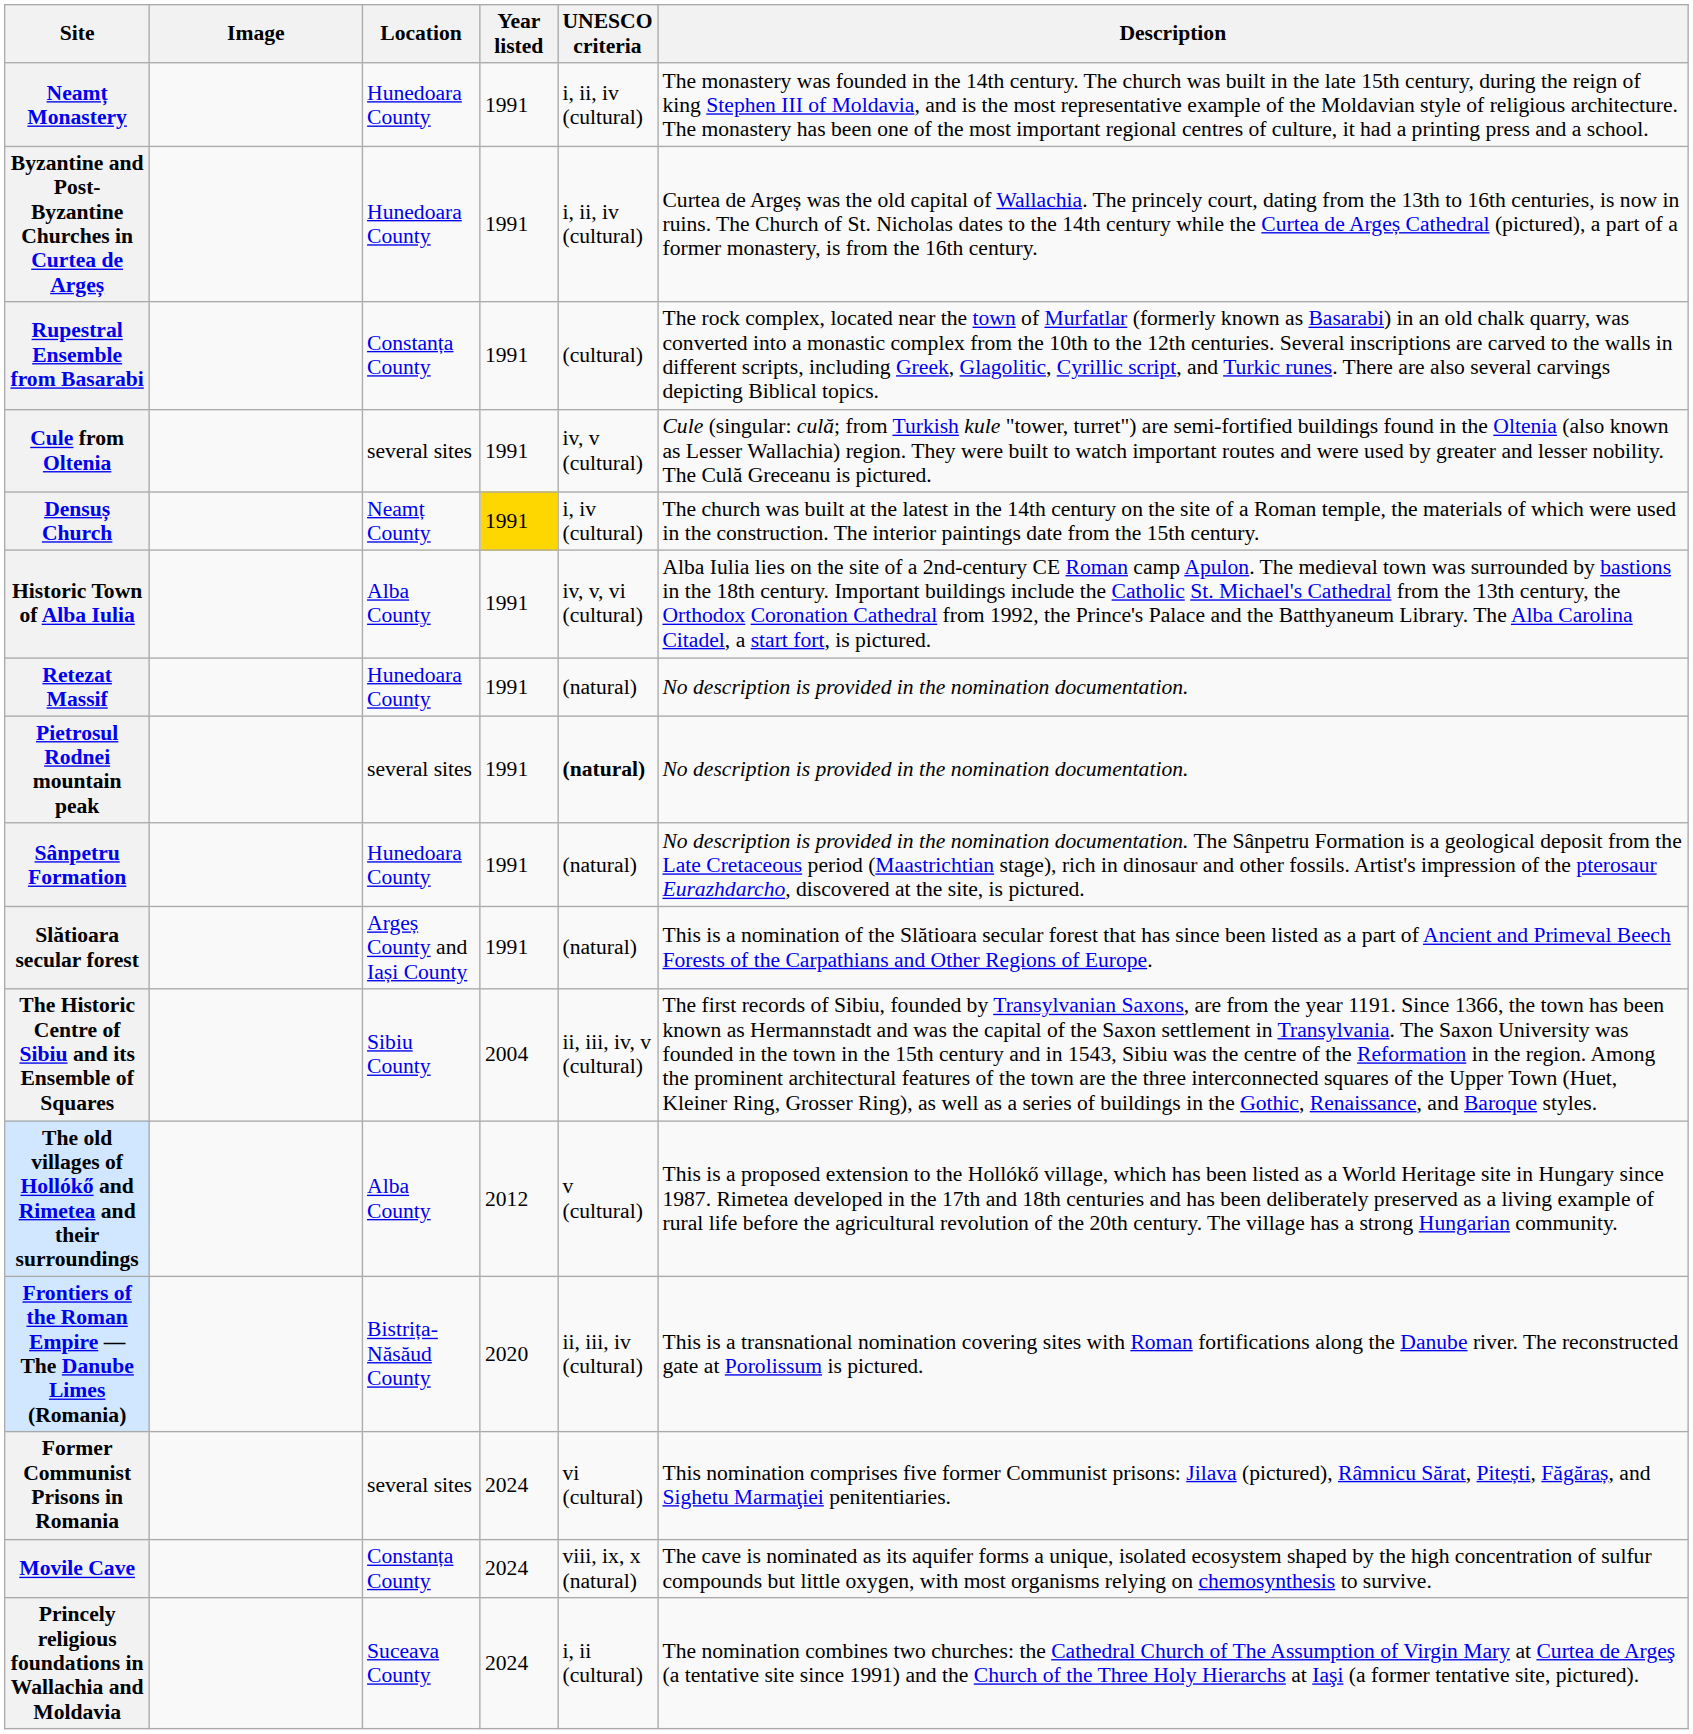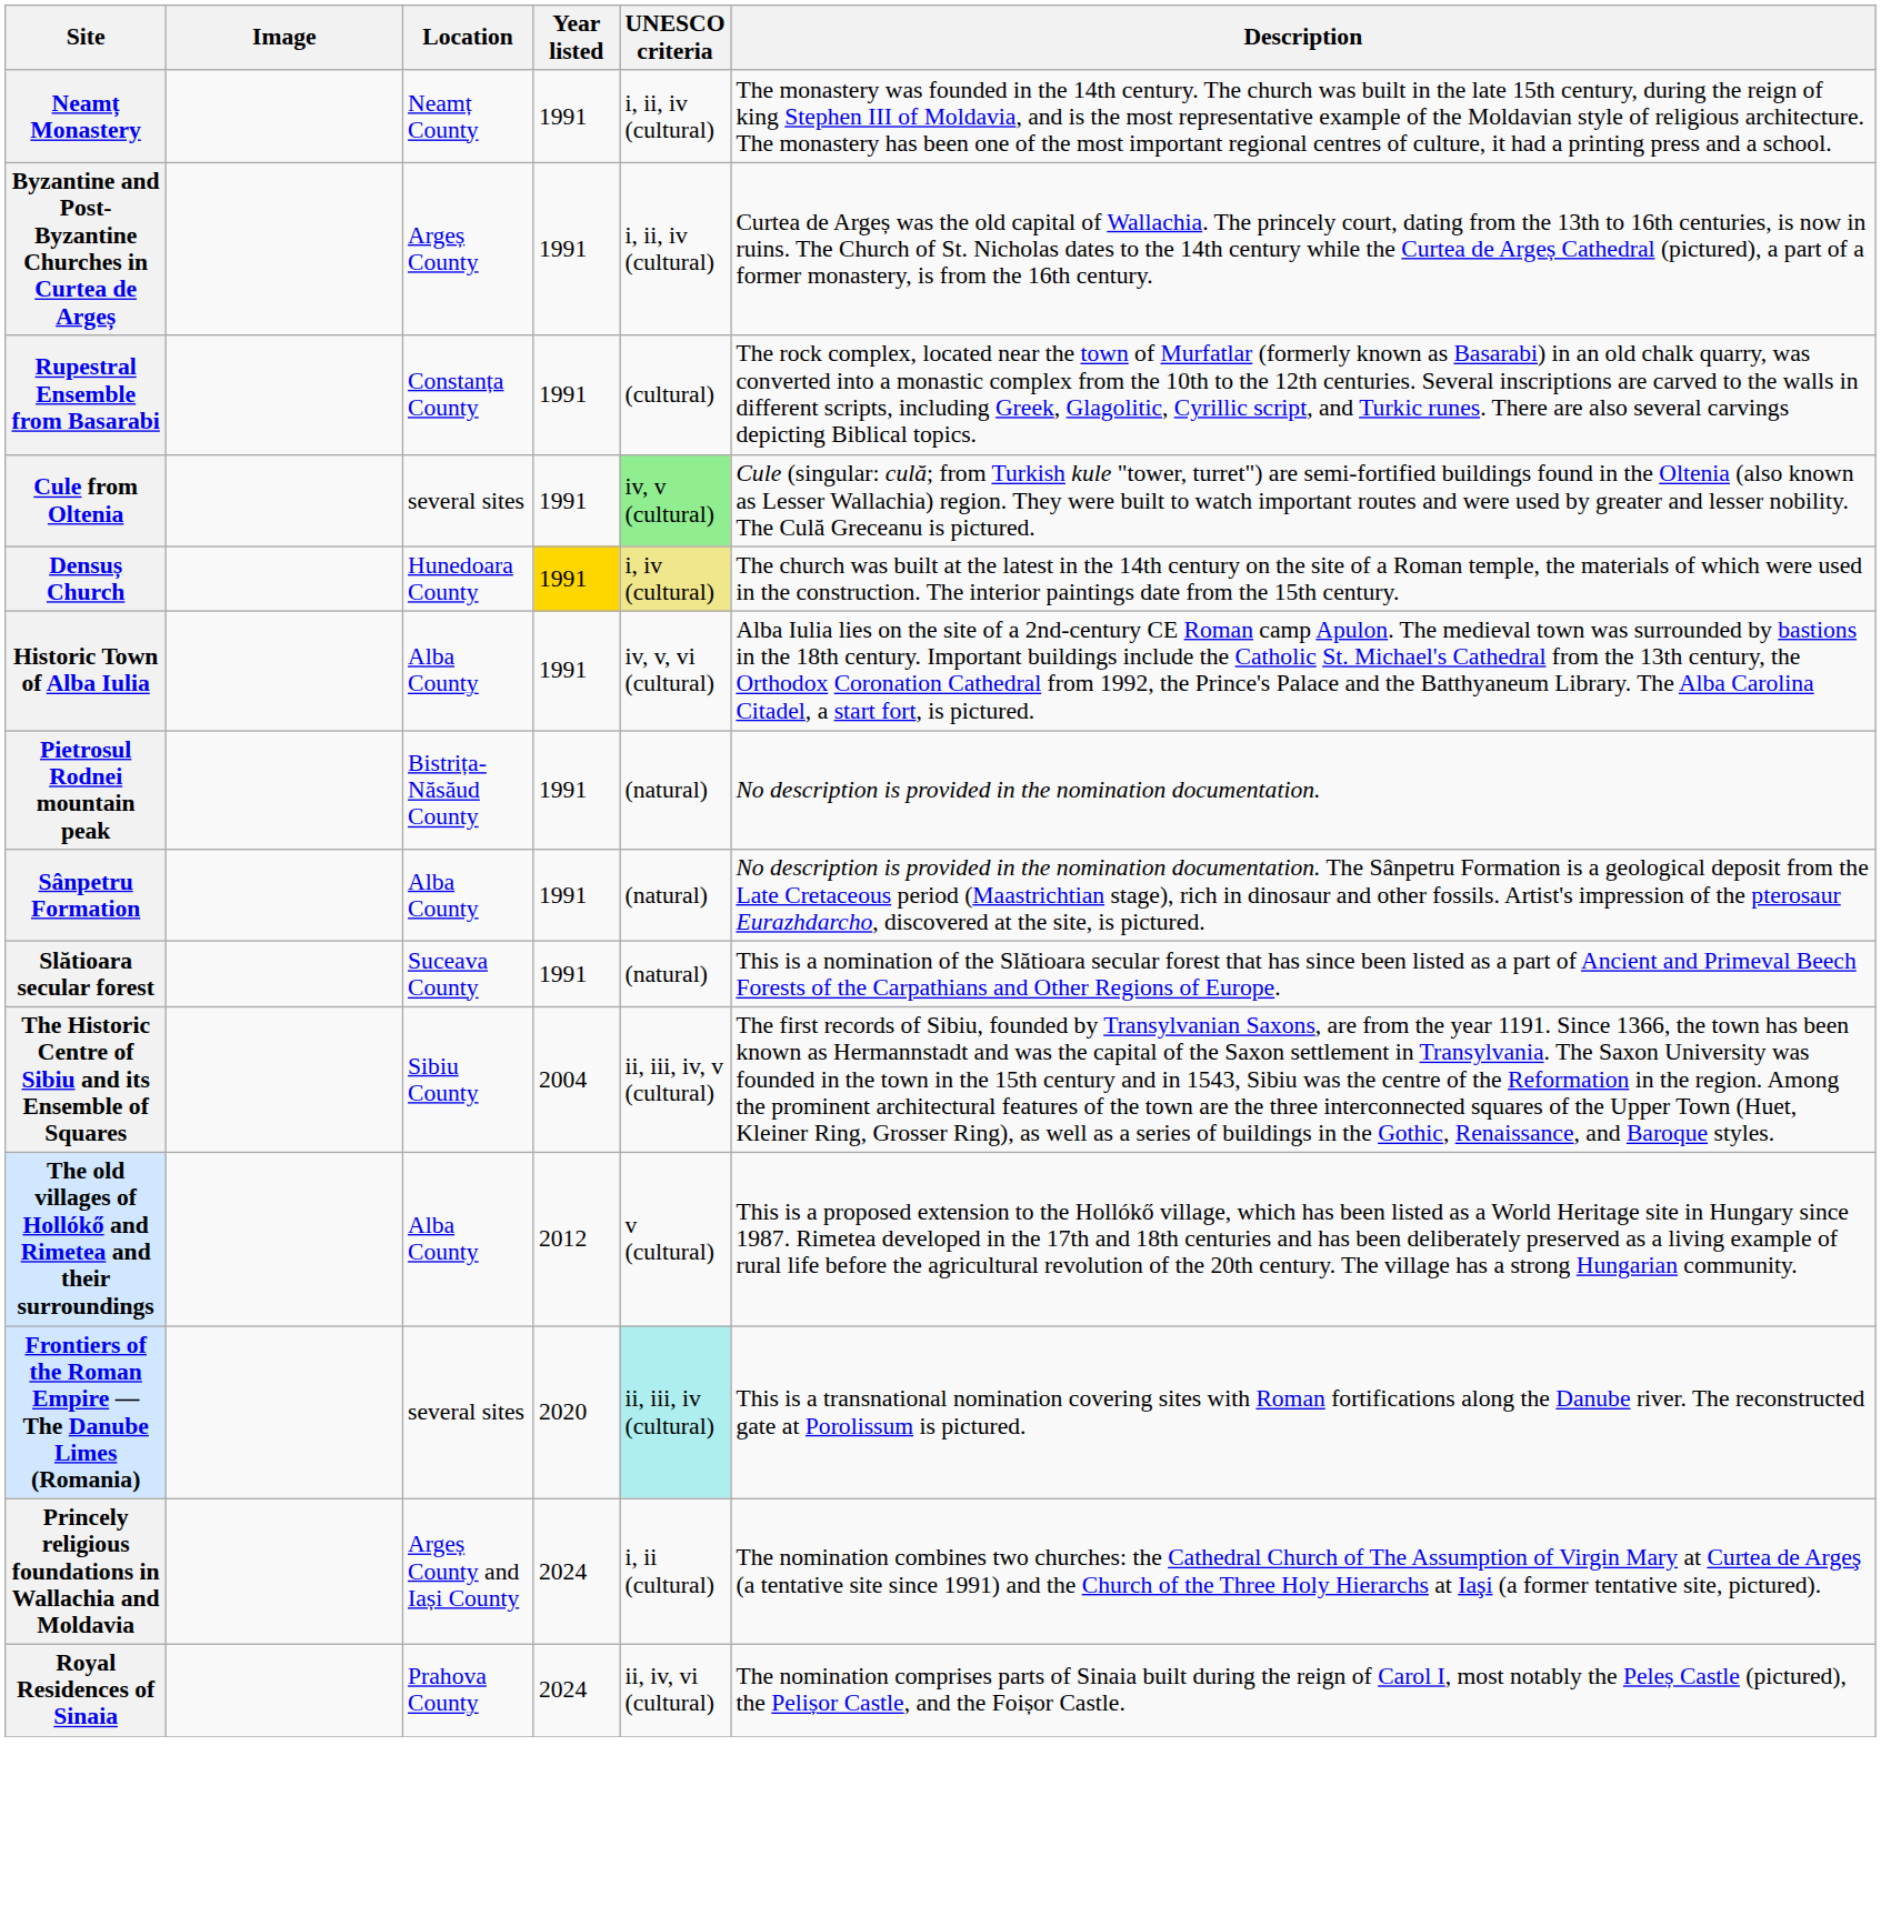 <table class="wikitable sortable plainrowheaders">
 <tr>
 <th style="width:100px;" scope="col">Site</th>
 <th class="unsortable"  style="width:150px;" scope="col">Image</th>
 <th style="width:80px;" scope="col">Location</th>
 <th style="width:50px;" scope="col">Year listed</th>
 <th style="width:60px;" scope="col">UNESCO criteria</th>
 <th scope="col" class="unsortable">Description</th>
 </tr>
 <tr>
 <th scope="row"><a href='#'>Neamț Monastery</a></th>
 <td></td>
-<td><a href='#'>Hunedoara County</a></td>
+<td><a href='#'>Neamț County</a></td>
 <td>1991</td>
 <td>i, ii, iv (cultural)</td>
 <td>The monastery was founded in the 14th century. The church was built in the late 15th century, during the reign of king <a href='#'>Stephen III of Moldavia</a>, and is the most representative example of the Moldavian style of religious architecture. The monastery has been one of the most important regional centres of culture, it had a printing press and a school.</td>
 </tr>
 <tr>
 <th scope="row">Byzantine and Post-Byzantine Churches in <a href='#'>Curtea de Argeș</a></th>
 <td></td>
-<td><a href='#'>Hunedoara County</a></td>
+<td><a href='#'>Argeș County</a></td>
 <td>1991</td>
 <td>i, ii, iv (cultural)</td>
 <td>Curtea de Argeș was the old capital of <a href='#'>Wallachia</a>. The princely court, dating from the 13th to 16th centuries, is now in ruins. The Church of St. Nicholas dates to the 14th century while the <a href='#'>Curtea de Argeș Cathedral</a> (pictured), a part of a former monastery, is from the 16th century.</td>
 </tr>
 <tr>
 <th scope="row"><a href='#'>Rupestral Ensemble from Basarabi</a></th>
 <td></td>
 <td><a href='#'>Constanța County</a></td>
 <td>1991</td>
 <td>(cultural)</td>
 <td>The rock complex, located near the <a href='#'>town</a> of <a href='#'>Murfatlar</a> (formerly known as <a href='#'>Basarabi</a>) in an old chalk quarry, was converted into a monastic complex from the 10th to the 12th centuries. Several inscriptions are carved to the walls in different scripts, including <a href='#'>Greek</a>, <a href='#'>Glagolitic</a>, <a href='#'>Cyrillic script</a>, and <a href='#'>Turkic runes</a>. There are also several carvings depicting Biblical topics.</td>
 </tr>
 <tr>
 <th scope="row"><a href='#'>Cule</a> from <a href='#'>Oltenia</a></th>
 <td></td>
 <td>several sites</td>
 <td>1991</td>
-<td>iv, v (cultural)</td>
+<td style="background: lightgreen;">iv, v (cultural)</td>
 <td><em>Cule</em> (singular: <em>culă</em>; from <a href='#'>Turkish</a> <em>kule</em> "tower, turret") are semi-fortified buildings found in the <a href='#'>Oltenia</a> (also known as Lesser Wallachia) region. They were built to watch important routes and were used by greater and lesser nobility. The Culă Greceanu is pictured.</td>
 </tr>
 <tr>
 <th scope="row"><a href='#'>Densuș Church</a></th>
 <td></td>
-<td><a href='#'>Neamț County</a></td>
+<td><a href='#'>Hunedoara County</a></td>
 <td style="background: gold;">1991</td>
-<td>i, iv (cultural)</td>
+<td style="background: khaki;">i, iv (cultural)</td>
 <td>The church was built at the latest in the 14th century on the site of a Roman temple, the materials of which were used in the construction. The interior paintings date from the 15th century.</td>
 </tr>
 <tr>
 <th scope="row">Historic Town of <a href='#'>Alba Iulia</a></th>
 <td></td>
 <td><a href='#'>Alba County</a></td>
 <td>1991</td>
 <td>iv, v, vi (cultural)</td>
 <td>Alba Iulia lies on the site of a 2nd-century CE <a href='#'>Roman</a> camp <a href='#'>Apulon</a>. The medieval town was surrounded by <a href='#'>bastions</a> in the 18th century. Important buildings include the <a href='#'>Catholic</a> <a href='#'>St. Michael's Cathedral</a> from the 13th century, the <a href='#'>Orthodox</a> <a href='#'>Coronation Cathedral</a> from 1992, the Prince's Palace and the Batthyaneum Library. The <a href='#'>Alba Carolina Citadel</a>, a <a href='#'>start fort</a>, is pictured.</td>
 </tr>
 <tr>
-<th scope="row"><a href='#'>Retezat Massif</a></th>
+<th scope="row"><a href='#'>Pietrosul Rodnei</a> mountain peak</th>
 <td></td>
-<td><a href='#'>Hunedoara County</a></td>
+<td><a href='#'>Bistrița-Năsăud County</a></td>
 <td>1991</td>
 <td>(natural)</td>
 <td><em>No description is provided in the nomination documentation.</em></td>
 </tr>
 <tr>
-<th scope="row"><a href='#'>Pietrosul Rodnei</a> mountain peak</th>
-<td></td>
-<td>several sites</td>
-<td>1991</td>
-<td><strong>(natural)</strong></td>
-<td><em>No description is provided in the nomination documentation.</em></td>
-</tr>
-<tr>
 <th scope="row"><a href='#'>Sânpetru Formation</a></th>
 <td></td>
-<td><a href='#'>Hunedoara County</a></td>
+<td><a href='#'>Alba County</a></td>
 <td>1991</td>
 <td>(natural)</td>
 <td><em>No description is provided in the nomination documentation.</em> The Sânpetru Formation is a geological deposit from the <a href='#'>Late Cretaceous</a> period (<a href='#'>Maastrichtian</a> stage), rich in dinosaur and other fossils. Artist's impression of the <a href='#'>pterosaur</a> <em><a href='#'>Eurazhdarcho</a></em>, discovered at the site, is pictured.</td>
 </tr>
 <tr>
 <th scope="row">Slătioara secular forest</th>
 <td></td>
-<td><a href='#'>Argeș County</a> and <a href='#'>Iași County</a></td>
+<td><a href='#'>Suceava County</a></td>
 <td>1991</td>
 <td>(natural)</td>
 <td>This is a nomination of the Slătioara secular forest that has since been listed as a part of <a href='#'>Ancient and Primeval Beech Forests of the Carpathians and Other Regions of Europe</a>.</td>
 </tr>
 <tr>
 <th scope="row">The Historic Centre of <a href='#'>Sibiu</a> and its Ensemble of Squares</th>
 <td></td>
 <td><a href='#'>Sibiu County</a></td>
 <td>2004</td>
 <td>ii, iii, iv, v (cultural)</td>
 <td>The first records of Sibiu, founded by <a href='#'>Transylvanian Saxons</a>, are from the year 1191. Since 1366, the town has been known as Hermannstadt and was the capital of the Saxon settlement in <a href='#'>Transylvania</a>. The Saxon University was founded in the town in the 15th century and in 1543, Sibiu was the centre of the <a href='#'>Reformation</a> in the region. Among the prominent architectural features of the town are the three interconnected squares of the Upper Town (Huet, Kleiner Ring, Grosser Ring), as well as a series of buildings in the <a href='#'>Gothic</a>, <a href='#'>Renaissance</a>, and <a href='#'>Baroque</a> styles.</td>
 </tr>
 <tr>
 <th scope="row" style="background:#D0E7FF;">The old villages of <a href='#'>Hollókő</a> and <a href='#'>Rimetea</a> and their surroundings</th>
 <td></td>
 <td><a href='#'>Alba County</a></td>
 <td>2012</td>
 <td>v (cultural)</td>
 <td>This is a proposed extension to the Hollókő village, which has been listed as a World Heritage site in Hungary since 1987. Rimetea developed in the 17th and 18th centuries and has been deliberately preserved as a living example of rural life before the agricultural revolution of the 20th century. The village has a strong <a href='#'>Hungarian</a> community.</td>
 </tr>
 <tr>
 <th scope="row" style="background:#D0E7FF;"><a href='#'>Frontiers of the Roman Empire</a> — The <a href='#'>Danube Limes</a> (Romania)</th>
 <td></td>
-<td><a href='#'>Bistrița-Năsăud County</a></td>
+<td>several sites</td>
 <td>2020</td>
-<td>ii, iii, iv (cultural)</td>
+<td style="background: paleturquoise;">ii, iii, iv (cultural)</td>
 <td>This is a transnational nomination covering sites with <a href='#'>Roman</a> fortifications along the <a href='#'>Danube</a> river. The reconstructed gate at <a href='#'>Porolissum</a> is pictured.</td>
-</tr>
-<tr>
-<th scope="row">Former Communist Prisons in Romania</th>
-<td></td>
-<td>several sites</td>
-<td>2024</td>
-<td>vi (cultural)</td>
-<td>This nomination comprises five former Communist prisons: <a href='#'>Jilava</a> (pictured), <a href='#'>Râmnicu Sărat</a>, <a href='#'>Pitești</a>, <a href='#'>Făgăraș</a>, and <a href='#'>Sighetu Marmaţiei</a> penitentiaries.</td>
-</tr>
-<tr>
-<th scope="row"><a href='#'>Movile Cave</a></th>
-<td></td>
-<td><a href='#'>Constanța County</a></td>
-<td>2024</td>
-<td>viii, ix, x<br>(natural)</td>
-<td>The cave is nominated as its aquifer forms a unique, isolated ecosystem shaped by the high concentration of sulfur compounds but little oxygen, with most organisms relying on <a href='#'>chemosynthesis</a> to survive.</td>
 </tr>
 <tr>
 <th scope="row">Princely religious foundations in Wallachia and Moldavia</th>
 <td></td>
-<td><a href='#'>Suceava County</a></td>
+<td><a href='#'>Argeș County</a> and <a href='#'>Iași County</a></td>
 <td>2024</td>
 <td>i, ii<br>(cultural)</td>
 <td>The nomination combines two churches: the <a href='#'>Cathedral Church of The Assumption of Virgin Mary</a> at <a href='#'>Curtea de Argeş</a> (a tentative site since 1991) and the <a href='#'>Church of the Three Holy Hierarchs</a> at <a href='#'>Iaşi</a> (a former tentative site, pictured).</td>
 </tr>
+<tr>
+<th scope="row">Royal Residences of <a href='#'>Sinaia</a></th>
+<td></td>
+<td><a href='#'>Prahova County</a></td>
+<td>2024</td>
+<td>ii, iv, vi<br>(cultural)</td>
+<td>The nomination comprises parts of Sinaia built during the reign of <a href='#'>Carol I</a>, most notably the <a href='#'>Peleș Castle</a> (pictured), the <a href='#'>Pelișor Castle</a>, and the Foișor Castle.</td>
+</tr>
 </table>
